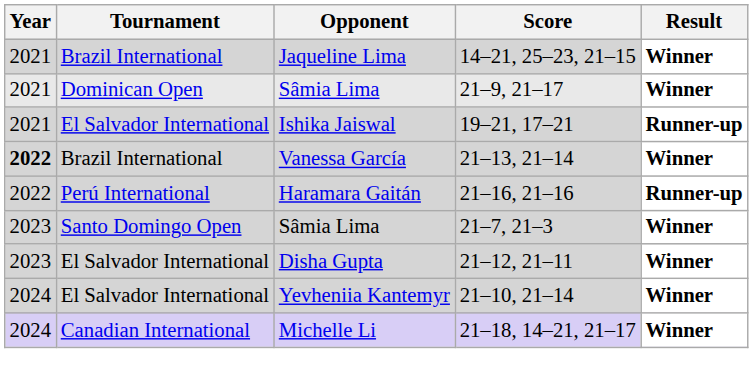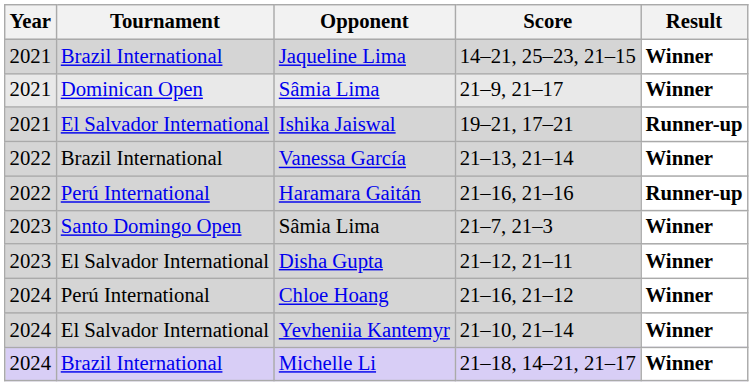 <table class="sortable wikitable" style="font-size: 90%;">
 <tr>
 <th>Year</th>
 <th>Tournament</th>
 <th>Opponent</th>
 <th>Score</th>
 <th>Result</th>
 </tr>
 <tr style="background:#D5D5D5">
 <td align="center">2021</td>
 <td align="left"><a href='#'>Brazil International</a></td>
 <td align="left"> <a href='#'>Jaqueline Lima</a></td>
 <td align="left">14–21, 25–23, 21–15</td>
 <td style="text-align:left; background:white"> <strong>Winner</strong></td>
 </tr>
 <tr style="background:#E9E9E9">
 <td align="center">2021</td>
 <td align="left"><a href='#'>Dominican Open</a></td>
 <td align="left"> <a href='#'>Sâmia Lima</a></td>
 <td align="left">21–9, 21–17</td>
 <td style="text-align:left; background:white"> <strong>Winner</strong></td>
 </tr>
 <tr style="background:#D5D5D5">
 <td align="center">2021</td>
 <td align="left"><a href='#'>El Salvador International</a></td>
 <td align="left"> <a href='#'>Ishika Jaiswal</a></td>
 <td align="left">19–21, 17–21</td>
 <td style="text-align:left; background:white"> <strong>Runner-up</strong></td>
 </tr>
 <tr style="background:#D5D5D5">
-<td align="center"><strong>2022</strong></td>
+<td align="center">2022</td>
 <td align="left">Brazil International</td>
 <td align="left"> <a href='#'>Vanessa García</a></td>
 <td align="left">21–13, 21–14</td>
 <td style="text-align:left; background:white"> <strong>Winner</strong></td>
 </tr>
 <tr style="background:#D5D5D5">
 <td align="center">2022</td>
 <td align="left"><a href='#'>Perú International</a></td>
 <td align="left"> <a href='#'>Haramara Gaitán</a></td>
 <td align="left">21–16, 21–16</td>
 <td style="text-align:left; background:white"> <strong>Runner-up</strong></td>
 </tr>
 <tr style="background:#D5D5D5">
 <td align="center">2023</td>
 <td align="left"><a href='#'>Santo Domingo Open</a></td>
 <td align="left"> Sâmia Lima</td>
 <td align="left">21–7, 21–3</td>
 <td style="text-align:left; background:white"> <strong>Winner</strong></td>
 </tr>
 <tr style="background:#D5D5D5">
 <td align="center">2023</td>
 <td align="left">El Salvador International</td>
 <td align="left"> <a href='#'>Disha Gupta</a></td>
 <td align="left">21–12, 21–11</td>
 <td style="text-align:left; background:white"> <strong>Winner</strong></td>
 </tr>
 <tr style="background:#D5D5D5">
 <td align="center">2024</td>
+<td align="left">Perú International</td>
+<td align="left"> <a href='#'>Chloe Hoang</a></td>
+<td align="left">21–16, 21–12</td>
+<td style="text-align:left; background:white"> <strong>Winner</strong></td>
+</tr>
+<tr style="background:#D5D5D5">
+<td align="center">2024</td>
 <td align="left">El Salvador International</td>
 <td align="left"> <a href='#'>Yevheniia Kantemyr</a></td>
 <td align="left">21–10, 21–14</td>
 <td style="text-align:left; background:white"> <strong>Winner</strong></td>
 </tr>
 <tr style="background:#D8CEF6">
 <td align="center">2024</td>
-<td align="left"><a href='#'>Canadian International</a></td>
+<td align="left"><a href='#'>Brazil International</a></td>
 <td align="left"> <a href='#'>Michelle Li</a></td>
 <td align="left">21–18, 14–21, 21–17</td>
 <td style="text-align:left; background:white"> <strong>Winner</strong></td>
 </tr>
 </table>
